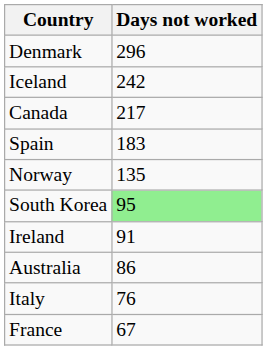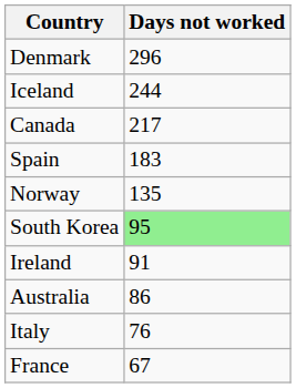 <table class="wikitable">
 <tr>
 <th>Country</th>
 <th>Days not worked</th>
 </tr>
 <tr>
 <td>Denmark</td>
 <td>296</td>
 </tr>
 <tr>
 <td>Iceland</td>
-<td>242</td>
+<td>244</td>
 </tr>
 <tr>
 <td>Canada</td>
 <td>217</td>
 </tr>
 <tr>
 <td>Spain</td>
 <td>183</td>
 </tr>
 <tr>
 <td>Norway</td>
 <td>135</td>
 </tr>
 <tr>
 <td>South Korea</td>
 <td style="background: lightgreen;">95</td>
 </tr>
 <tr>
 <td>Ireland</td>
 <td>91</td>
 </tr>
 <tr>
 <td>Australia</td>
 <td>86</td>
 </tr>
 <tr>
 <td>Italy</td>
 <td>76</td>
 </tr>
 <tr>
 <td>France</td>
 <td>67</td>
 </tr>
 </table>
